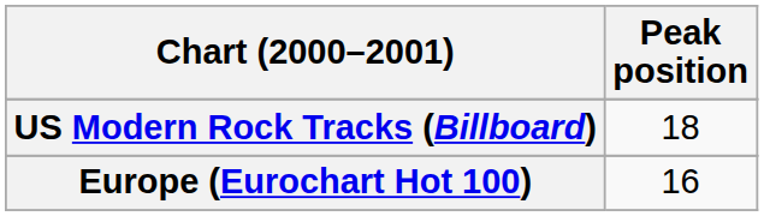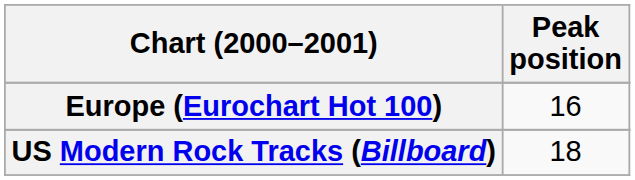 <table class="wikitable sortable plainrowheaders" style="text-align:center">
 <tr>
 <th scope="col">Chart (2000–2001)</th>
 <th scope="col">Peak<br>position</th>
 </tr>
 <tr>
 </tr>
 <tr>
 </tr>
 <tr>
-<th scope="row">US <a href='#'>Modern Rock Tracks</a> (<em><a href='#'>Billboard</a></em>)</th>
-<td>18</td>
+<th scope="row">Europe (<a href='#'>Eurochart Hot 100</a>)</th>
+<td>16</td>
 </tr>
 <tr>
 </tr>
 <tr>
 </tr>
 <tr>
 </tr>
 <tr>
 </tr>
 <tr>
 </tr>
 <tr>
 </tr>
 <tr>
 </tr>
 <tr>
 </tr>
 <tr>
-<th scope="row">Europe (<a href='#'>Eurochart Hot 100</a>)</th>
-<td>16</td>
+<th scope="row">US <a href='#'>Modern Rock Tracks</a> (<em><a href='#'>Billboard</a></em>)</th>
+<td>18</td>
 </tr>
 </table>
